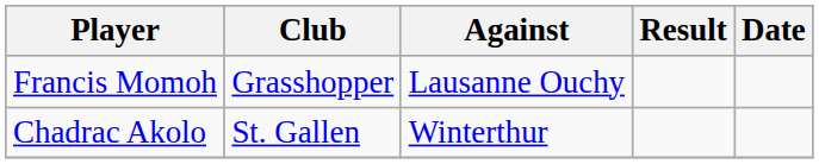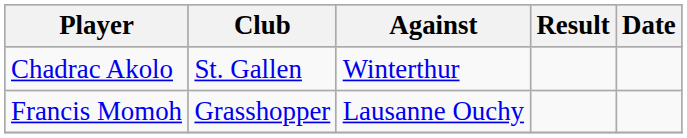 <table class="wikitable sortable">
 <tr>
 <th>Player</th>
 <th>Club</th>
 <th>Against</th>
 <th style="text-align:center">Result</th>
 <th>Date</th>
 </tr>
 <tr>
+<td> <a href='#'>Chadrac Akolo</a></td>
+<td><a href='#'>St. Gallen</a></td>
+<td><a href='#'>Winterthur</a></td>
+<td></td>
+<td></td>
+</tr>
+<tr>
 <td> <a href='#'>Francis Momoh</a></td>
 <td><a href='#'>Grasshopper</a></td>
 <td><a href='#'>Lausanne Ouchy</a></td>
 <td></td>
 <td></td>
 </tr>
 <tr>
-<td> <a href='#'>Chadrac Akolo</a></td>
-<td><a href='#'>St. Gallen</a></td>
-<td><a href='#'>Winterthur</a></td>
-<td></td>
-<td></td>
-</tr>
-<tr>
 </tr>
 </table>
